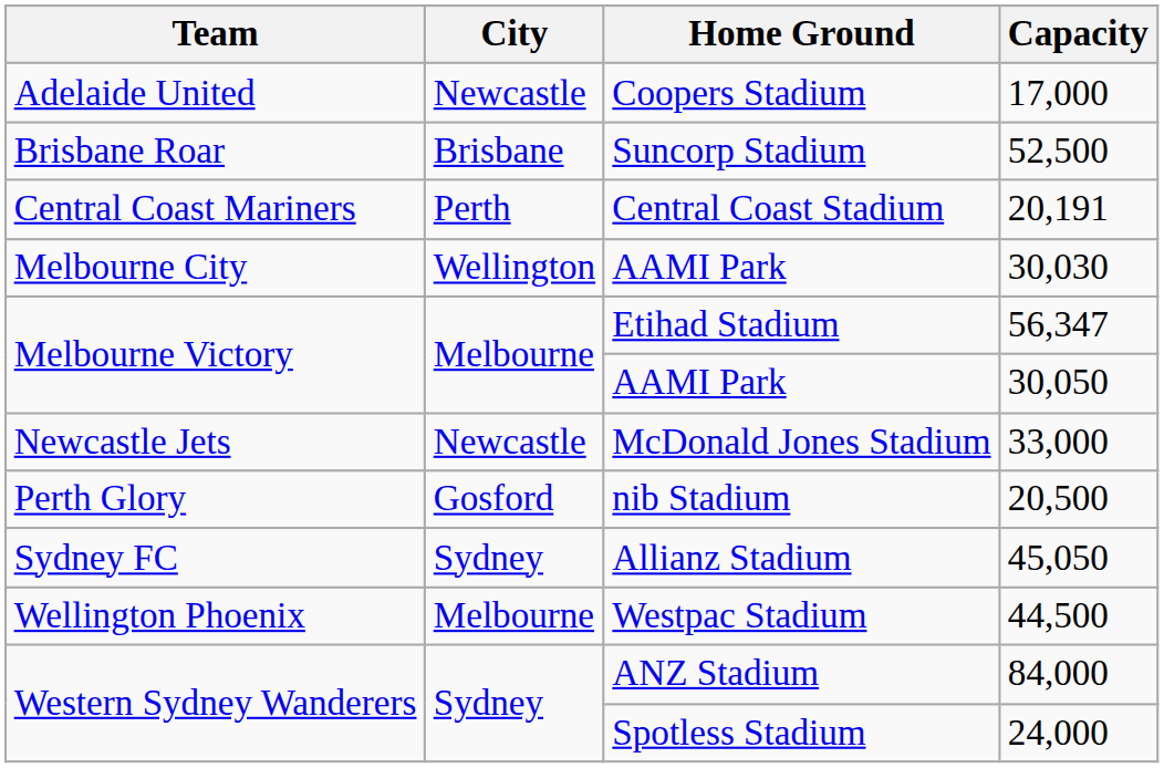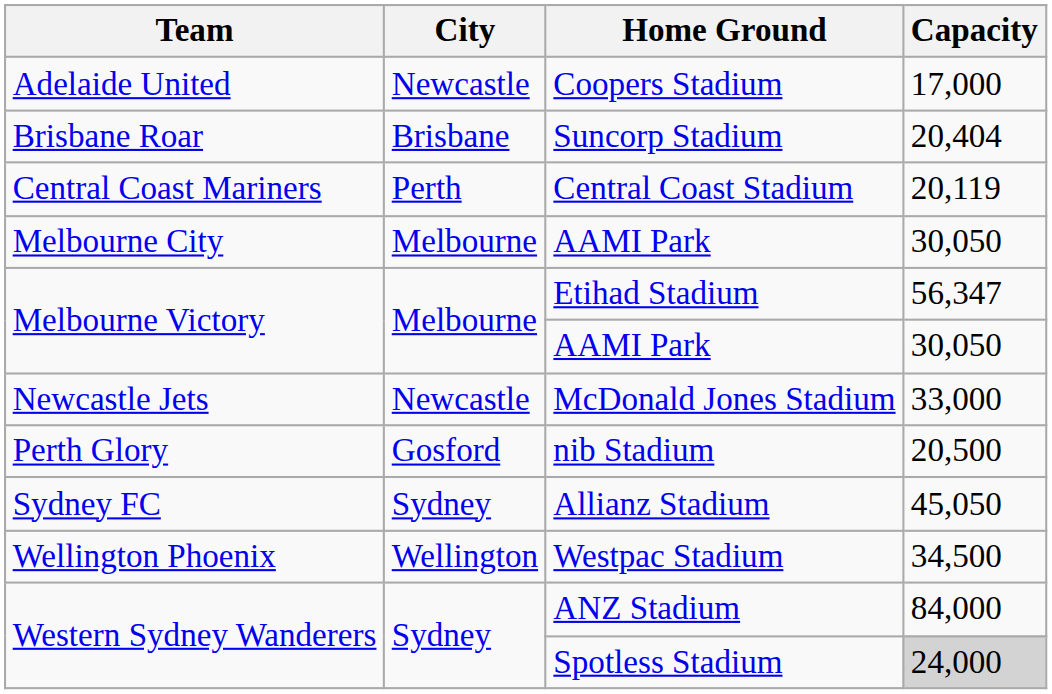 <table class="wikitable">
 <tr>
 <th>Team</th>
 <th>City</th>
 <th>Home Ground</th>
 <th>Capacity</th>
 </tr>
 <tr>
 <td><a href='#'>Adelaide United</a></td>
 <td><a href='#'>Newcastle</a></td>
 <td><a href='#'>Coopers Stadium</a></td>
 <td>17,000</td>
 </tr>
 <tr>
 <td><a href='#'>Brisbane Roar</a></td>
 <td><a href='#'>Brisbane</a></td>
 <td><a href='#'>Suncorp Stadium</a></td>
-<td>52,500</td>
+<td>20,404</td>
 </tr>
 <tr>
 <td><a href='#'>Central Coast Mariners</a></td>
 <td><a href='#'>Perth</a></td>
 <td><a href='#'>Central Coast Stadium</a></td>
-<td>20,191</td>
+<td>20,119</td>
 </tr>
 <tr>
 <td><a href='#'>Melbourne City</a></td>
-<td><a href='#'>Wellington</a></td>
+<td><a href='#'>Melbourne</a></td>
 <td><a href='#'>AAMI Park</a></td>
-<td>30,030</td>
+<td>30,050</td>
 </tr>
 <tr>
 <td rowspan="2"><a href='#'>Melbourne Victory</a></td>
 <td rowspan="2"><a href='#'>Melbourne</a></td>
 <td><a href='#'>Etihad Stadium</a></td>
 <td>56,347</td>
 </tr>
 <tr>
 <td><a href='#'>AAMI Park</a></td>
 <td>30,050</td>
 </tr>
 <tr>
 <td><a href='#'>Newcastle Jets</a></td>
 <td><a href='#'>Newcastle</a></td>
 <td><a href='#'>McDonald Jones Stadium</a></td>
 <td>33,000</td>
 </tr>
 <tr>
 <td><a href='#'>Perth Glory</a></td>
 <td><a href='#'>Gosford</a></td>
 <td><a href='#'>nib Stadium</a></td>
 <td>20,500</td>
 </tr>
 <tr>
 <td><a href='#'>Sydney FC</a></td>
 <td><a href='#'>Sydney</a></td>
 <td><a href='#'>Allianz Stadium</a></td>
 <td>45,050</td>
 </tr>
 <tr>
 <td><a href='#'>Wellington Phoenix</a></td>
-<td><a href='#'>Melbourne</a></td>
+<td><a href='#'>Wellington</a></td>
 <td><a href='#'>Westpac Stadium</a></td>
-<td>44,500</td>
+<td>34,500</td>
 </tr>
 <tr>
 <td rowspan="2"><a href='#'>Western Sydney Wanderers</a></td>
 <td rowspan="2"><a href='#'>Sydney</a></td>
 <td><a href='#'>ANZ Stadium</a></td>
 <td>84,000</td>
 </tr>
 <tr>
 <td><a href='#'>Spotless Stadium</a></td>
-<td>24,000</td>
+<td style="background: lightgrey;">24,000</td>
 </tr>
 </table>
